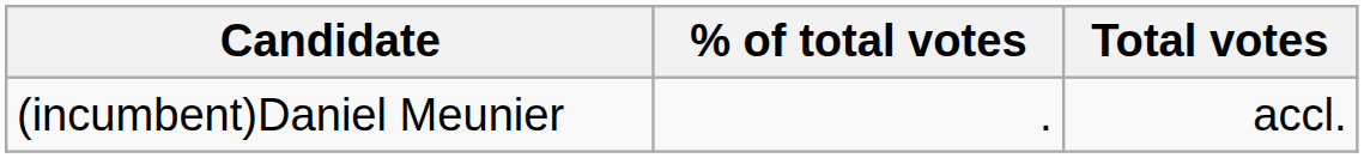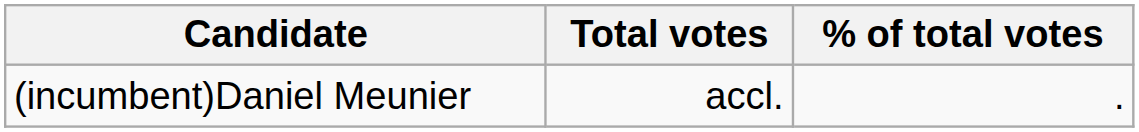 <table class="wikitable" width="475">
 <tr>
 <th align="left">Candidate</th>
+<th align="right">Total votes</th>
 <th align="right">% of total votes</th>
-<th align="right">Total votes</th>
 </tr>
 <tr>
 <td align="left">(incumbent)Daniel Meunier</td>
+<td align="right">accl.</td>
 <td align="right">.</td>
-<td align="right">accl.</td>
 </tr>
 </table>
